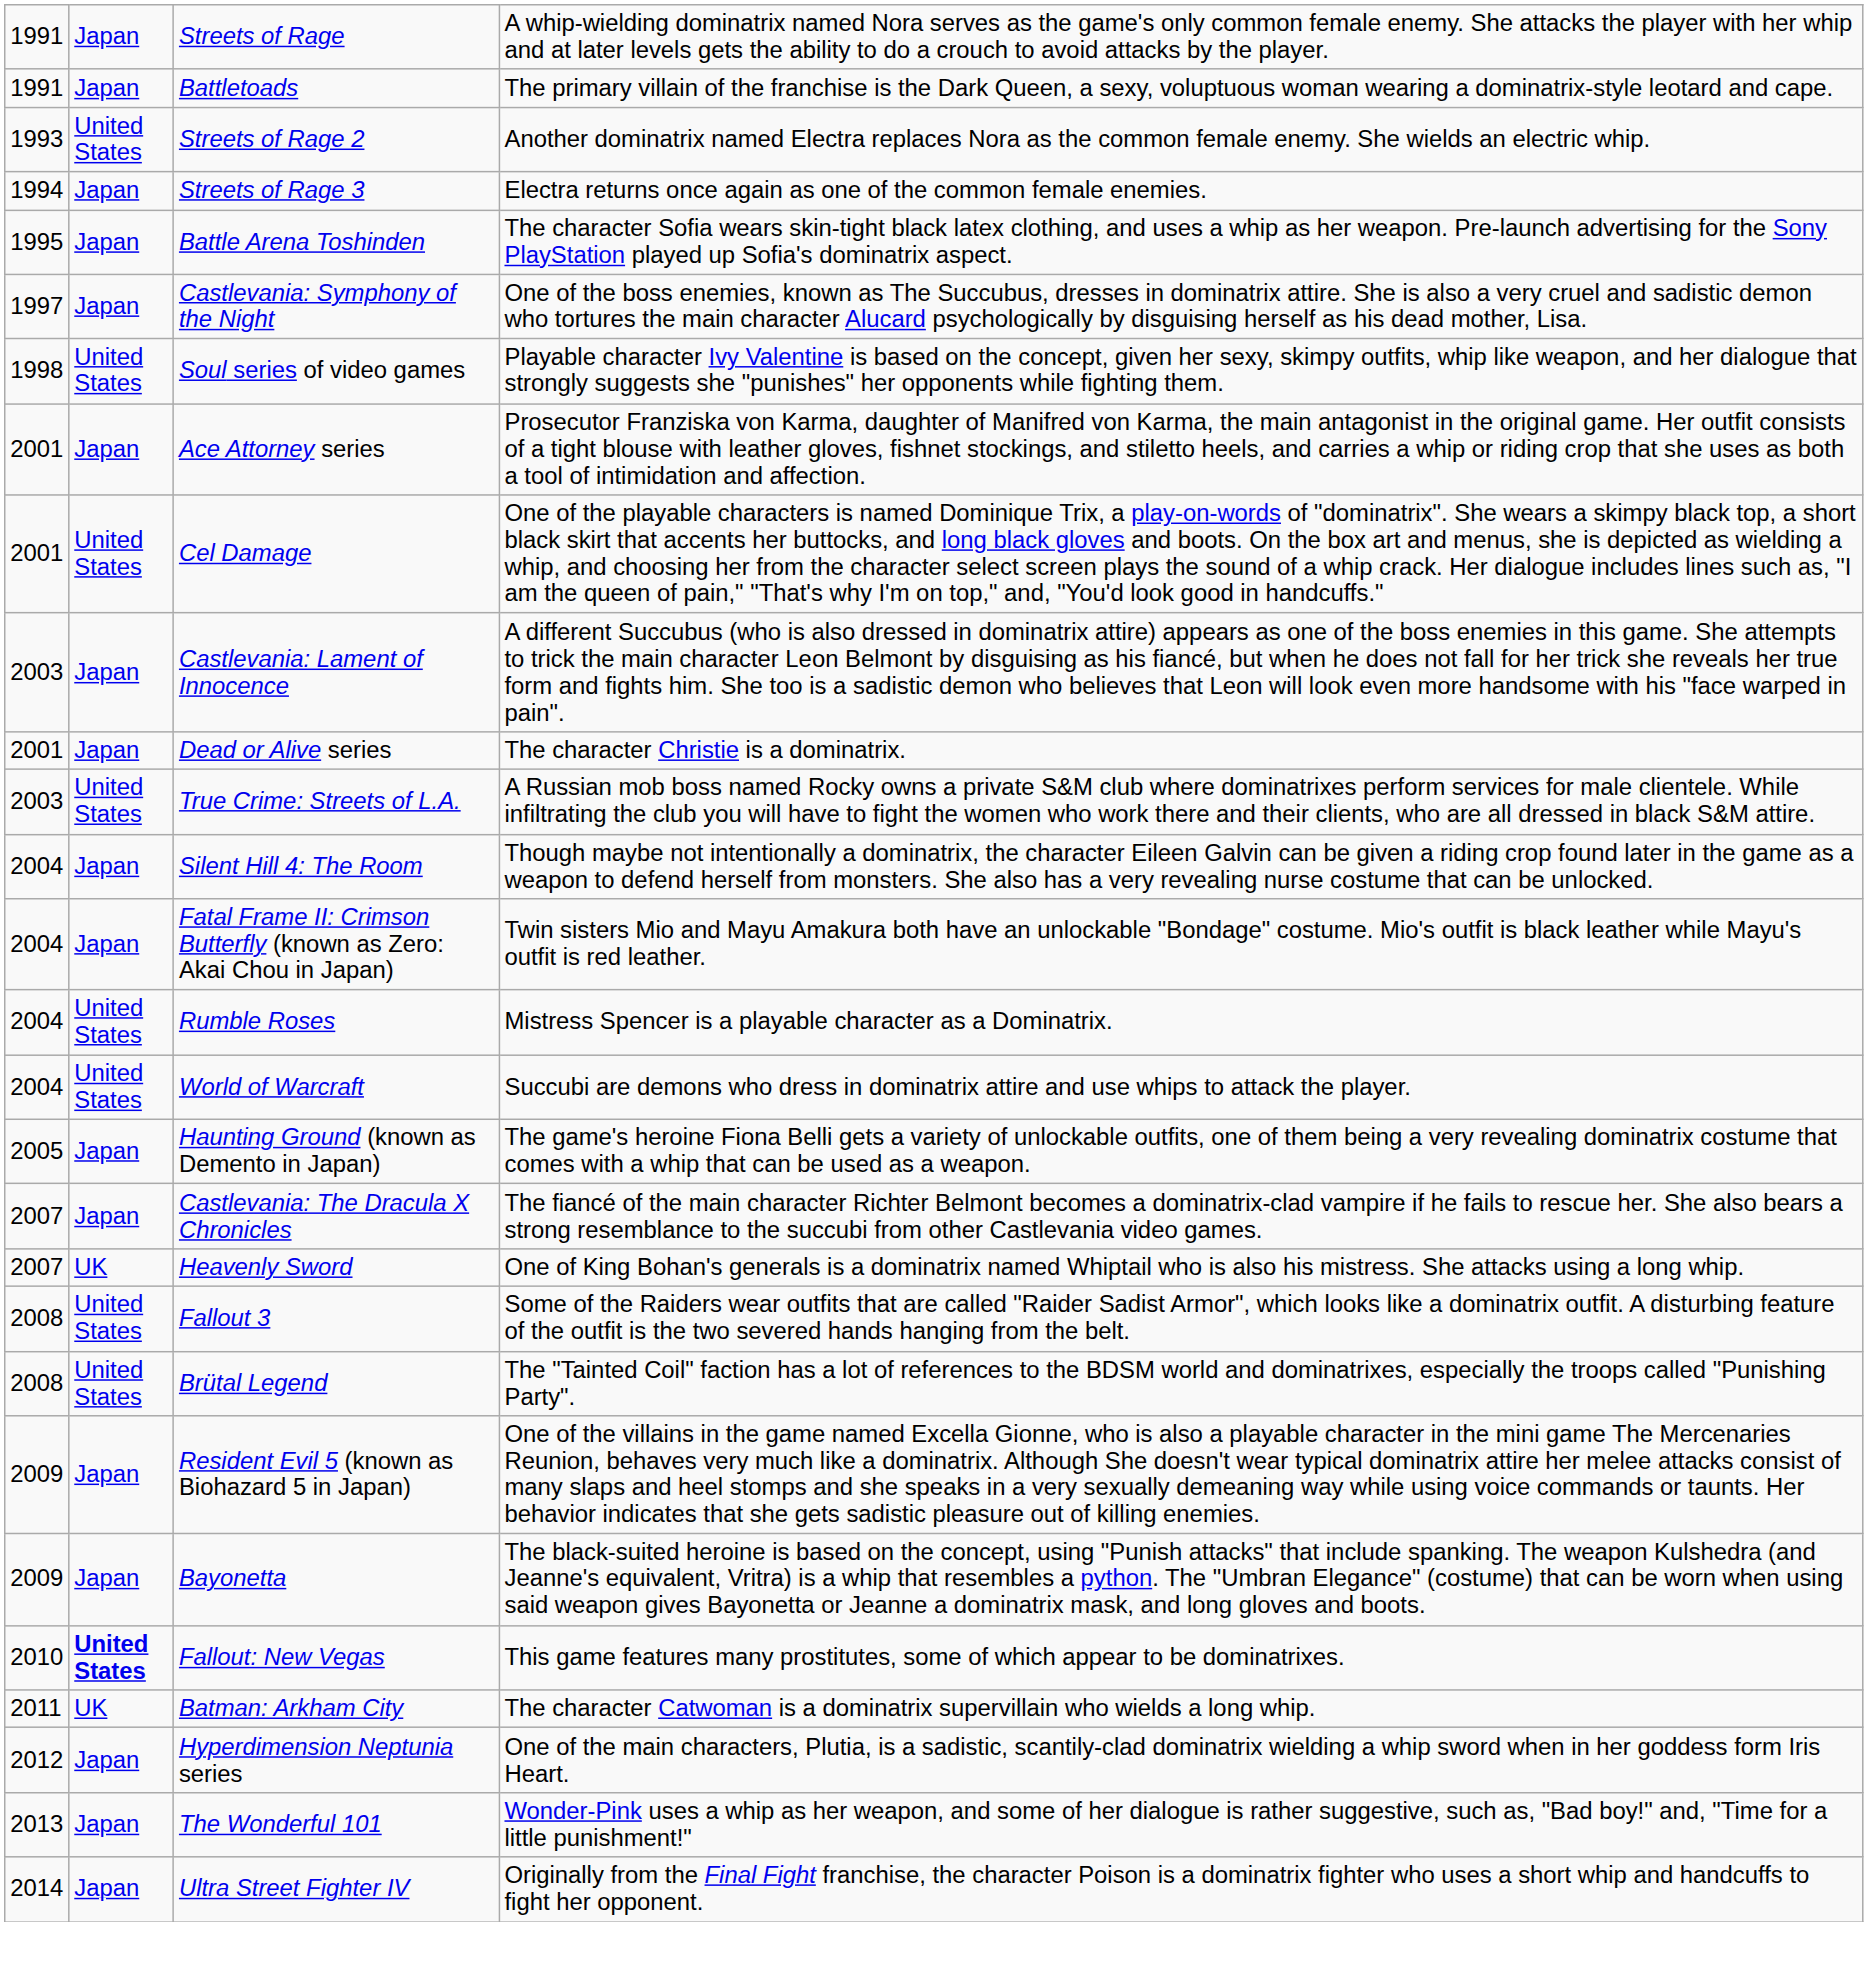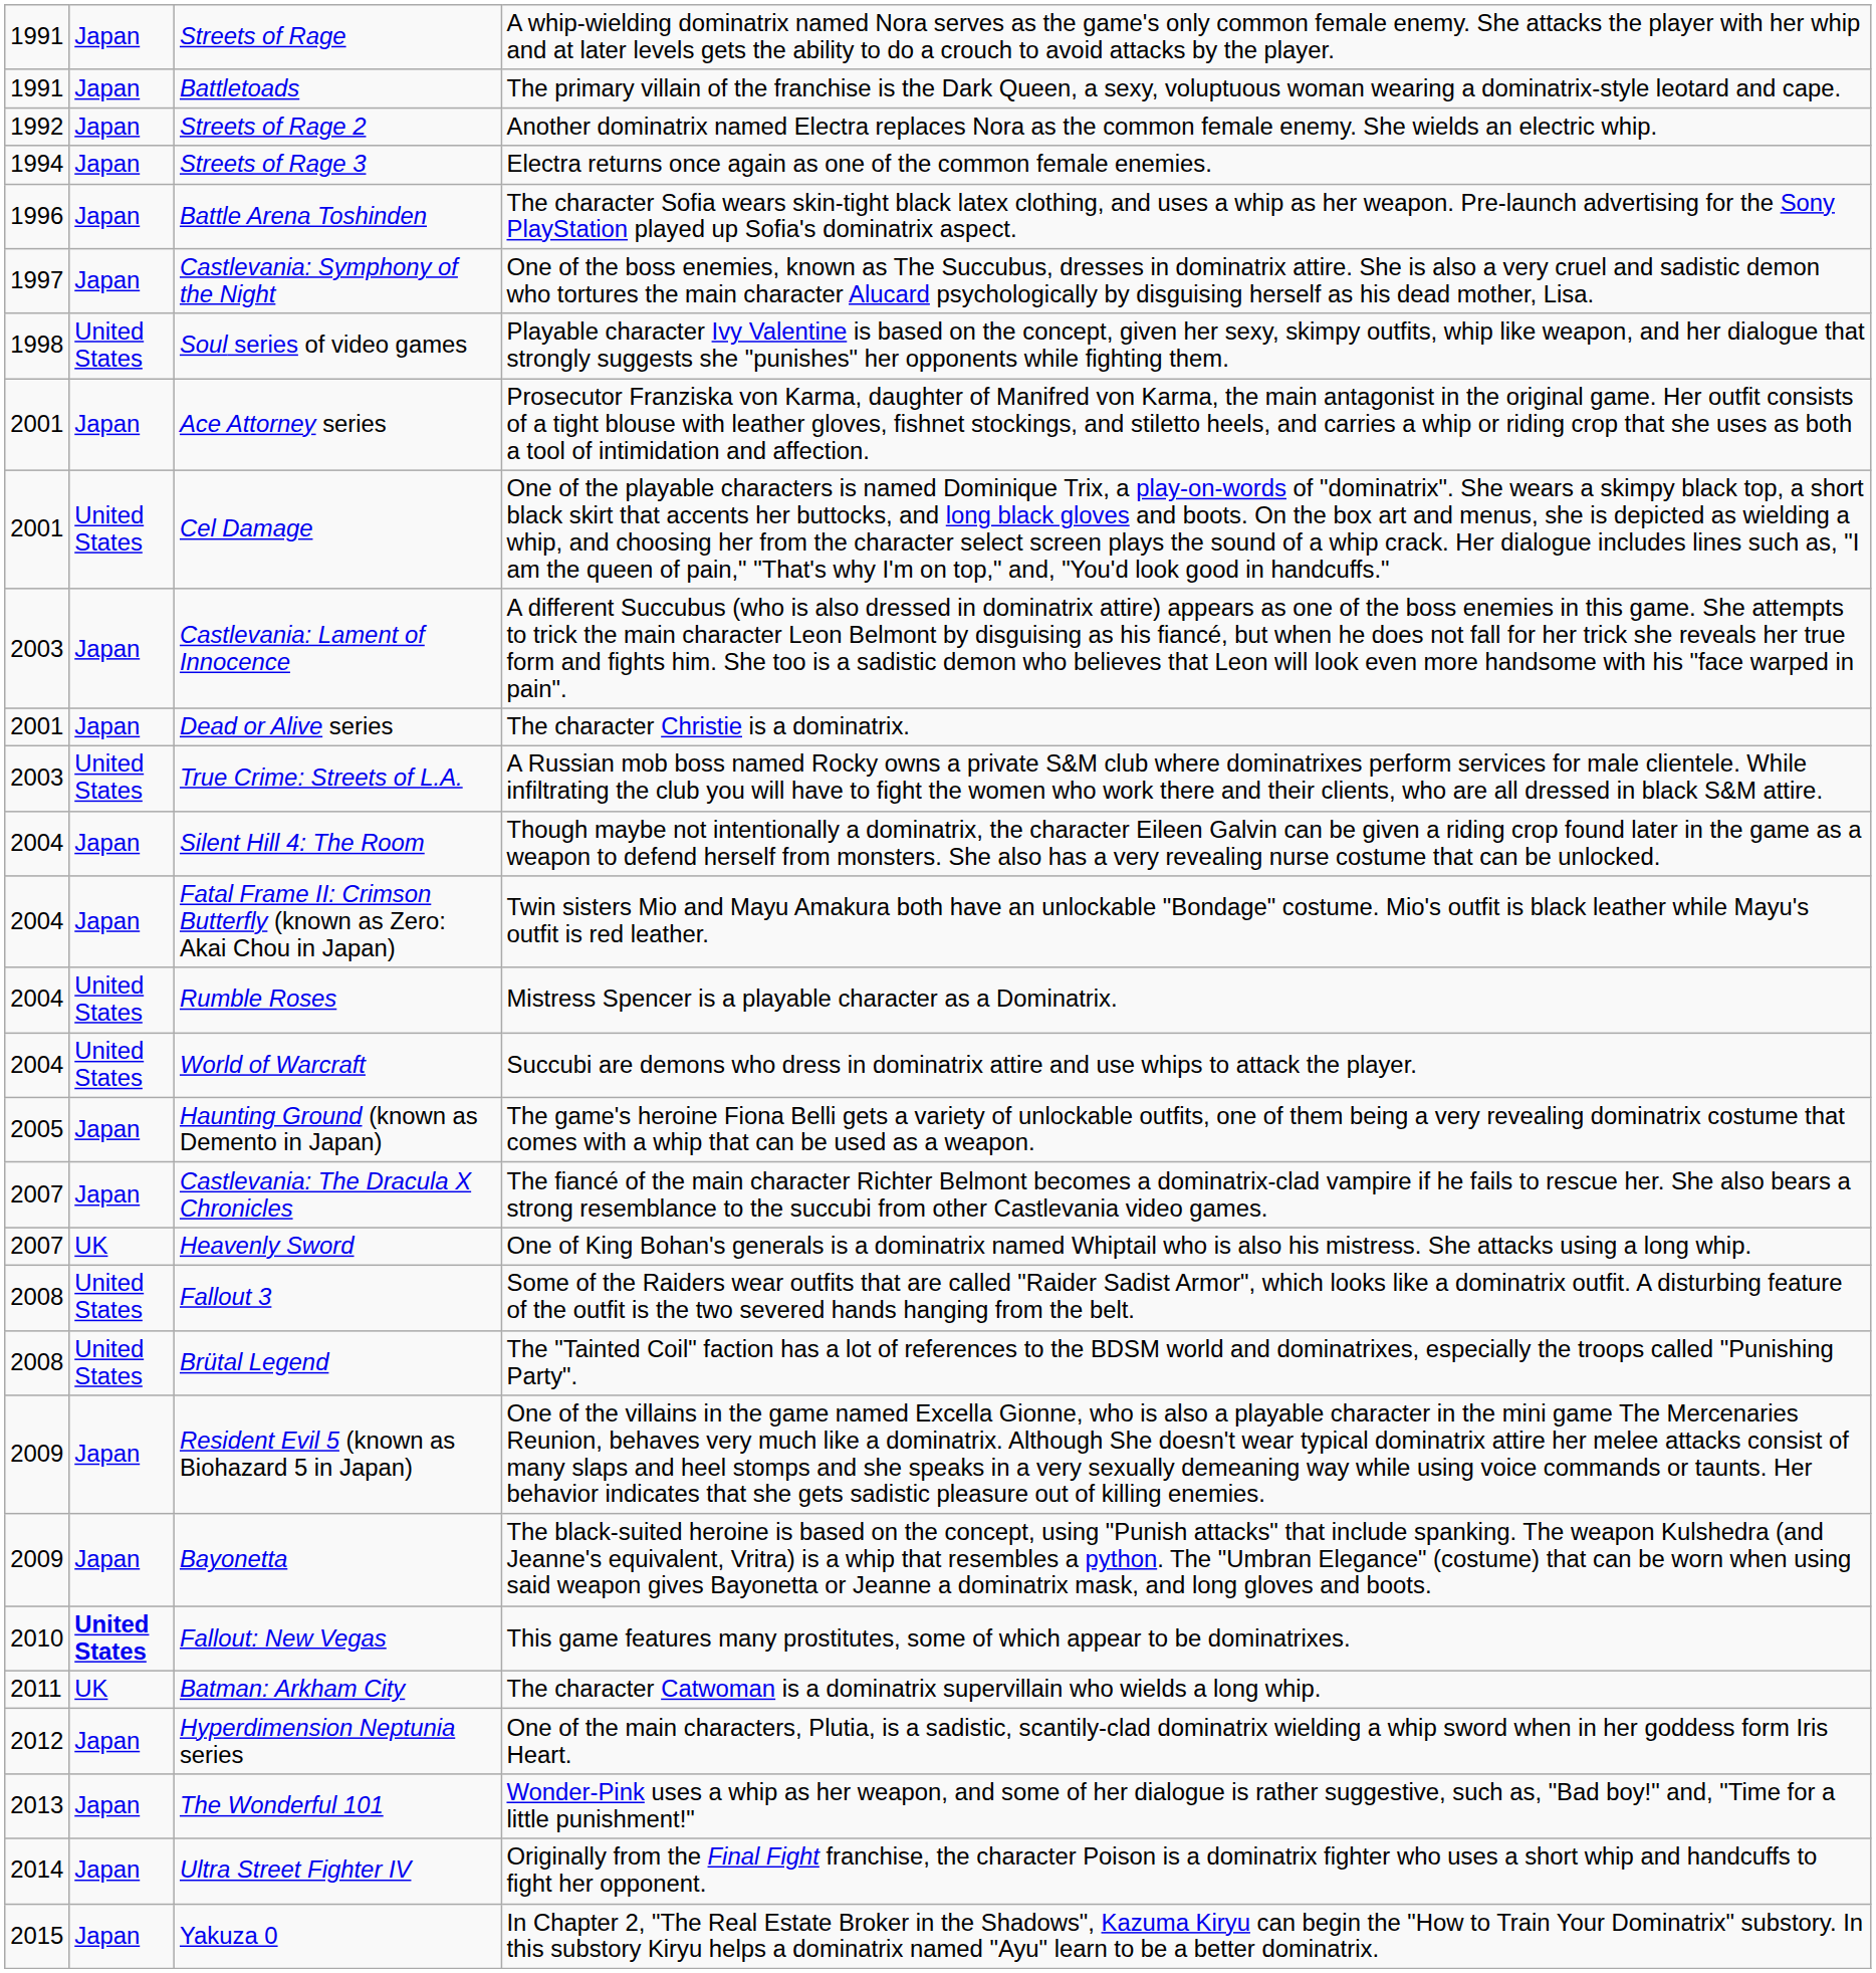 <table class="wikitable">
 <tr>
 <td>1991</td>
 <td><a href='#'>Japan</a></td>
 <td><em><a href='#'>Streets of Rage</a></em></td>
 <td>A whip-wielding dominatrix named Nora serves as the game's only common female enemy. She attacks the player with her whip and at later levels gets the ability to do a crouch to avoid attacks by the player.</td>
 </tr>
 <tr>
 <td>1991</td>
 <td><a href='#'>Japan</a></td>
 <td><em><a href='#'>Battletoads</a></em></td>
 <td>The primary villain of the franchise is the Dark Queen, a sexy, voluptuous woman wearing a dominatrix-style leotard and cape.</td>
 </tr>
 <tr>
-<td>1993</td>
-<td><a href='#'>United States</a></td>
+<td>1992</td>
+<td><a href='#'>Japan</a></td>
 <td><em><a href='#'>Streets of Rage 2</a></em></td>
 <td>Another dominatrix named Electra replaces Nora as the common female enemy. She wields an electric whip.</td>
 </tr>
 <tr>
 <td>1994</td>
 <td><a href='#'>Japan</a></td>
 <td><em><a href='#'>Streets of Rage 3</a></em></td>
 <td>Electra returns once again as one of the common female enemies.</td>
 </tr>
 <tr>
-<td>1995</td>
+<td>1996</td>
 <td><a href='#'>Japan</a></td>
 <td><em><a href='#'>Battle Arena Toshinden</a></em></td>
 <td>The character Sofia wears skin-tight black latex clothing, and uses a whip as her weapon. Pre-launch advertising for the <a href='#'>Sony PlayStation</a> played up Sofia's dominatrix aspect.</td>
 </tr>
 <tr>
 <td>1997</td>
 <td><a href='#'>Japan</a></td>
 <td><em><a href='#'>Castlevania: Symphony of the Night</a></em></td>
 <td>One of the boss enemies, known as The Succubus, dresses in dominatrix attire. She is also a very cruel and sadistic demon who tortures the main character <a href='#'>Alucard</a> psychologically by disguising herself as his dead mother, Lisa.</td>
 </tr>
 <tr>
 <td>1998</td>
 <td><a href='#'>United States</a></td>
 <td><a href='#'><em>Soul</em> series</a> of video games</td>
 <td>Playable character <a href='#'>Ivy Valentine</a> is based on the concept, given her sexy, skimpy outfits, whip like weapon, and her dialogue that strongly suggests she "punishes" her opponents while fighting them.</td>
 </tr>
 <tr>
 <td>2001</td>
 <td><a href='#'>Japan</a></td>
 <td><em><a href='#'>Ace Attorney</a></em> series</td>
 <td>Prosecutor Franziska von Karma, daughter of Manifred von Karma, the main antagonist in the original game. Her outfit consists of a tight blouse with leather gloves, fishnet stockings, and stiletto heels, and carries a whip or riding crop that she uses as both a tool of intimidation and affection.</td>
 </tr>
 <tr>
 <td>2001</td>
 <td><a href='#'>United States</a></td>
 <td><em><a href='#'>Cel Damage</a></em></td>
 <td>One of the playable characters is named Dominique Trix, a <a href='#'>play-on-words</a> of "dominatrix". She wears a skimpy black top, a short black skirt that accents her buttocks, and <a href='#'>long black gloves</a> and boots. On the box art and menus, she is depicted as wielding a whip, and choosing her from the character select screen plays the sound of a whip crack. Her dialogue includes lines such as, "I am the queen of pain," "That's why I'm on top," and, "You'd look good in handcuffs."</td>
 </tr>
 <tr>
 <td>2003</td>
 <td><a href='#'>Japan</a></td>
 <td><em><a href='#'>Castlevania: Lament of Innocence</a></em></td>
 <td>A different Succubus (who is also dressed in dominatrix attire) appears as one of the boss enemies in this game. She attempts to trick the main character Leon Belmont by disguising as his fiancé, but when he does not fall for her trick she reveals her true form and fights him. She too is a sadistic demon who believes that Leon will look even more handsome with his "face warped in pain".</td>
 </tr>
 <tr>
 <td>2001</td>
 <td><a href='#'>Japan</a></td>
 <td><em><a href='#'>Dead or Alive</a></em> series</td>
 <td>The character <a href='#'>Christie</a> is a dominatrix.</td>
 </tr>
 <tr>
 <td>2003</td>
 <td><a href='#'>United States</a></td>
 <td><em><a href='#'>True Crime: Streets of L.A.</a></em></td>
 <td>A Russian mob boss named Rocky owns a private S&M club where dominatrixes perform services for male clientele. While infiltrating the club you will have to fight the women who work there and their clients, who are all dressed in black S&M attire.</td>
 </tr>
 <tr>
 <td>2004</td>
 <td><a href='#'>Japan</a></td>
 <td><em><a href='#'>Silent Hill 4: The Room</a></em></td>
 <td>Though maybe not intentionally a dominatrix, the character Eileen Galvin can be given a riding crop found later in the game as a weapon to defend herself from monsters. She also has a very revealing nurse costume that can be unlocked.</td>
 </tr>
 <tr>
 <td>2004</td>
 <td><a href='#'>Japan</a></td>
 <td><em><a href='#'>Fatal Frame II: Crimson Butterfly</a></em> (known as Zero: Akai Chou in Japan)</td>
 <td>Twin sisters Mio and Mayu Amakura both have an unlockable "Bondage" costume. Mio's outfit is black leather while Mayu's outfit is red leather.</td>
 </tr>
 <tr>
 <td>2004</td>
 <td><a href='#'>United States</a></td>
 <td><em><a href='#'>Rumble Roses</a></em></td>
 <td>Mistress Spencer is a playable character as a Dominatrix.</td>
 </tr>
 <tr>
 <td>2004</td>
 <td><a href='#'>United States</a></td>
 <td><em><a href='#'>World of Warcraft</a></em></td>
 <td>Succubi are demons who dress in dominatrix attire and use whips to attack the player.</td>
 </tr>
 <tr>
 <td>2005</td>
 <td><a href='#'>Japan</a></td>
 <td><em><a href='#'>Haunting Ground</a></em> (known as Demento in Japan)</td>
 <td>The game's heroine Fiona Belli gets a variety of unlockable outfits, one of them being a very revealing dominatrix costume that comes with a whip that can be used as a weapon.</td>
 </tr>
 <tr>
 <td>2007</td>
 <td><a href='#'>Japan</a></td>
 <td><em><a href='#'>Castlevania: The Dracula X Chronicles</a></em></td>
 <td>The fiancé of the main character Richter Belmont becomes a dominatrix-clad vampire if he fails to rescue her. She also bears a strong resemblance to the succubi from other Castlevania video games.</td>
 </tr>
 <tr>
 <td>2007</td>
 <td><a href='#'>UK</a></td>
 <td><em><a href='#'>Heavenly Sword</a></em></td>
 <td>One of King Bohan's generals is a dominatrix named Whiptail who is also his mistress. She attacks using a long whip.</td>
 </tr>
 <tr>
 <td>2008</td>
 <td><a href='#'>United States</a></td>
 <td><em><a href='#'>Fallout 3</a></em></td>
 <td>Some of the Raiders wear outfits that are called "Raider Sadist Armor", which looks like a dominatrix outfit. A disturbing feature of the outfit is the two severed hands hanging from the belt.</td>
 </tr>
 <tr>
 <td>2008</td>
 <td><a href='#'>United States</a></td>
 <td><em><a href='#'>Brütal Legend</a></em></td>
 <td>The "Tainted Coil" faction has a lot of references to the BDSM world and dominatrixes, especially the troops called "Punishing Party".</td>
 </tr>
 <tr>
 <td>2009</td>
 <td><a href='#'>Japan</a></td>
 <td><em><a href='#'>Resident Evil 5</a></em> (known as Biohazard 5 in Japan)</td>
 <td>One of the villains in the game named Excella Gionne, who is also a playable character in the mini game The Mercenaries Reunion, behaves very much like a dominatrix. Although She doesn't wear typical dominatrix attire her melee attacks consist of many slaps and heel stomps and she speaks in a very sexually demeaning way while using voice commands or taunts. Her behavior indicates that she gets sadistic pleasure out of killing enemies.</td>
 </tr>
 <tr>
 <td>2009</td>
 <td><a href='#'>Japan</a></td>
 <td><em><a href='#'>Bayonetta</a></em></td>
 <td>The black-suited heroine is based on the concept, using "Punish attacks" that include spanking. The weapon Kulshedra (and Jeanne's equivalent, Vritra) is a whip that resembles a <a href='#'>python</a>. The "Umbran Elegance" (costume) that can be worn when using said weapon gives Bayonetta or Jeanne a dominatrix mask, and long gloves and boots.</td>
 </tr>
 <tr>
 <td>2010</td>
 <td><strong><a href='#'>United States</a></strong></td>
 <td><em><a href='#'>Fallout: New Vegas</a></em></td>
 <td>This game features many prostitutes, some of which appear to be dominatrixes.</td>
 </tr>
 <tr>
 <td>2011</td>
 <td><a href='#'>UK</a></td>
 <td><em><a href='#'>Batman: Arkham City</a></em></td>
 <td>The character <a href='#'>Catwoman</a> is a dominatrix supervillain who wields a long whip.</td>
 </tr>
 <tr>
 <td>2012</td>
 <td><a href='#'>Japan</a></td>
 <td><em><a href='#'>Hyperdimension Neptunia</a></em> series</td>
 <td>One of the main characters, Plutia, is a sadistic, scantily-clad dominatrix wielding a whip sword when in her goddess form Iris Heart.</td>
 </tr>
 <tr>
 <td>2013</td>
 <td><a href='#'>Japan</a></td>
 <td><em><a href='#'>The Wonderful 101</a></em></td>
 <td><a href='#'>Wonder-Pink</a> uses a whip as her weapon, and some of her dialogue is rather suggestive, such as, "Bad boy!" and, "Time for a little punishment!"</td>
 </tr>
 <tr>
 <td>2014</td>
 <td><a href='#'>Japan</a></td>
 <td><em><a href='#'>Ultra Street Fighter IV</a></em></td>
 <td>Originally from the <em><a href='#'>Final Fight</a></em> franchise, the character Poison is a dominatrix fighter who uses a short whip and handcuffs to fight her opponent.</td>
 </tr>
 <tr>
+<td>2015</td>
+<td><a href='#'>Japan</a></td>
+<td><a href='#'>Yakuza 0</a></td>
+<td>In Chapter 2, "The Real Estate Broker in the Shadows", <a href='#'>Kazuma Kiryu</a> can begin the "How to Train Your Dominatrix" substory. In this substory Kiryu helps a dominatrix named "Ayu" learn to be a better dominatrix.</td>
+</tr>
+<tr>
 </tr>
 </table>
